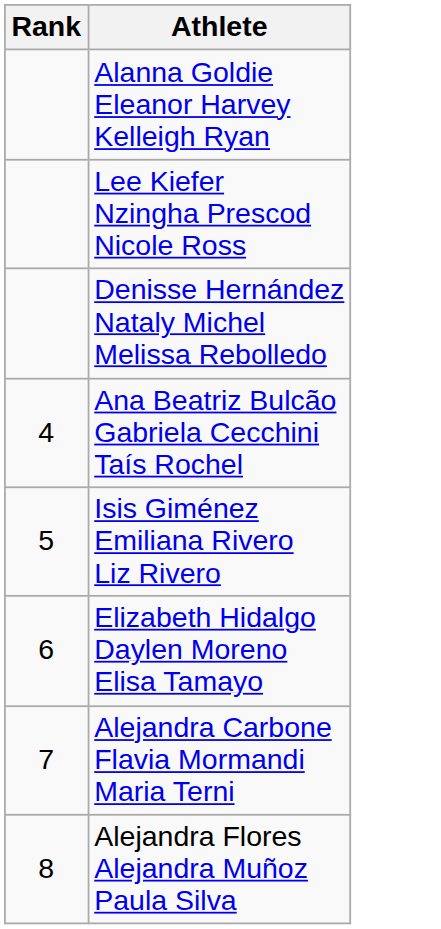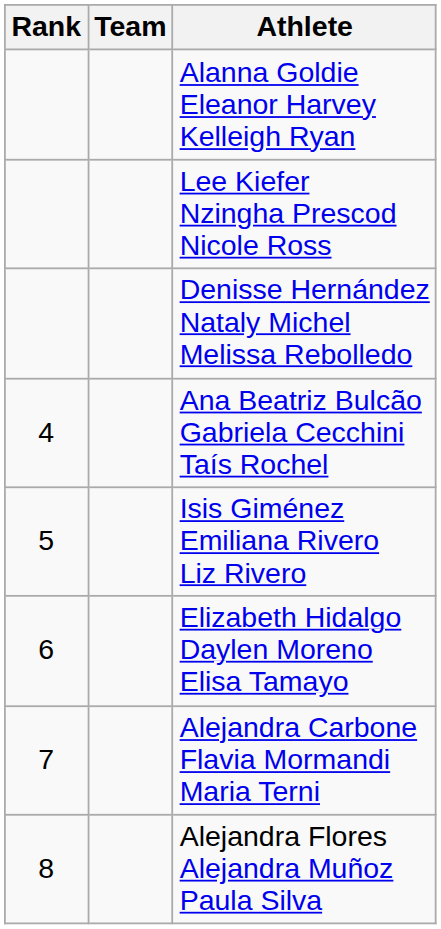 <table class="wikitable sortable" style="text-align:center">
 <tr>
 <th>Rank</th>
+<th>Team</th>
 <th class="unsortable">Athlete</th>
 </tr>
 <tr>
 <td></td>
+<td align="left"></td>
 <td align="left"><a href='#'>Alanna Goldie</a><br><a href='#'>Eleanor Harvey</a><br><a href='#'>Kelleigh Ryan</a></td>
 </tr>
 <tr>
 <td></td>
+<td align="left"></td>
 <td align="left"><a href='#'>Lee Kiefer</a><br><a href='#'>Nzingha Prescod</a><br><a href='#'>Nicole Ross</a></td>
 </tr>
 <tr>
 <td></td>
+<td align="left"></td>
 <td align="left"><a href='#'>Denisse Hernández</a><br><a href='#'>Nataly Michel</a><br><a href='#'>Melissa Rebolledo</a></td>
 </tr>
 <tr>
 <td>4</td>
+<td align="left"></td>
 <td align="left"><a href='#'>Ana Beatriz Bulcão</a><br><a href='#'>Gabriela Cecchini</a><br><a href='#'>Taís Rochel</a></td>
 </tr>
 <tr>
 <td>5</td>
+<td align="left"></td>
 <td align="left"><a href='#'>Isis Giménez</a><br><a href='#'>Emiliana Rivero</a><br><a href='#'>Liz Rivero</a></td>
 </tr>
 <tr>
 <td>6</td>
+<td align="left"></td>
 <td align="left"><a href='#'>Elizabeth Hidalgo</a><br><a href='#'>Daylen Moreno</a><br><a href='#'>Elisa Tamayo</a></td>
 </tr>
 <tr>
 <td>7</td>
+<td align="left"></td>
 <td align="left"><a href='#'>Alejandra Carbone</a><br><a href='#'>Flavia Mormandi</a><br><a href='#'>Maria Terni</a></td>
 </tr>
 <tr>
 <td>8</td>
+<td align="left"></td>
 <td align="left">Alejandra Flores<br><a href='#'>Alejandra Muñoz</a><br><a href='#'>Paula Silva</a></td>
 </tr>
 </table>
